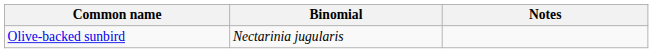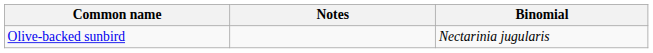 <table style="width:60%;" class="wikitable">
 <tr>
 <th width=35%>Common name</th>
+<th width=32%>Notes</th>
 <th width=33%>Binomial</th>
-<th width=32%>Notes</th>
 </tr>
 <tr>
 <td><a href='#'>Olive-backed sunbird</a></td>
+<td></td>
 <td><em>Nectarinia jugularis</em></td>
-<td></td>
 </tr>
 </table>
